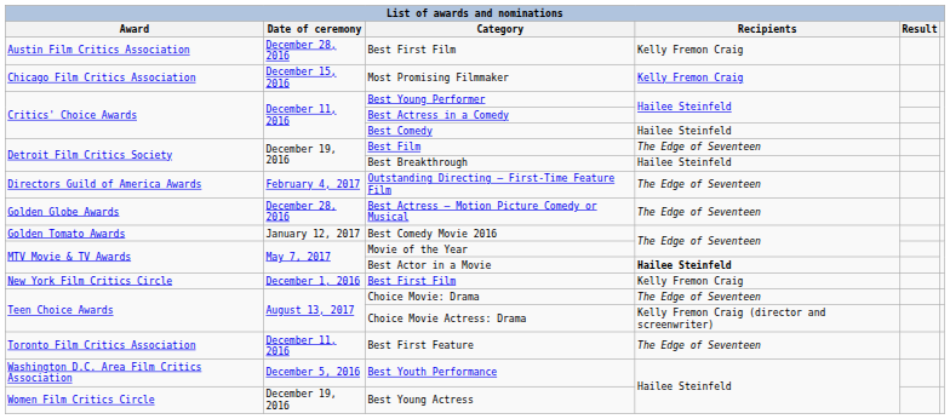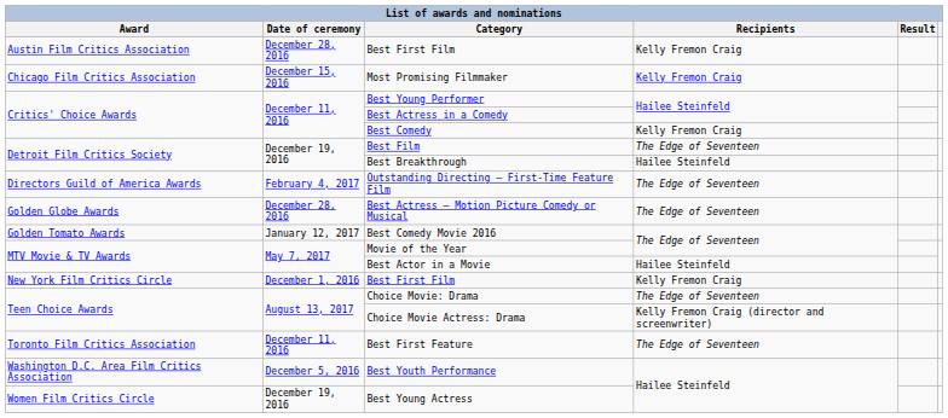 <table class="wikitable sortable">
 <tr style="background:#ccc; text-align:center;">
 <th colspan="6" style="background: LightSteelBlue;">List of awards and nominations</th>
 </tr>
 <tr style="background:#ccc; text-align:center;">
 <th>Award</th>
 <th>Date of ceremony</th>
 <th>Category</th>
 <th>Recipients</th>
 <th>Result</th>
 <th class="unsortable"></th>
 </tr>
 <tr>
 <td><a href='#'>Austin Film Critics Association</a></td>
 <td><a href='#'>December 28, 2016</a></td>
 <td>Best First Film</td>
 <td>Kelly Fremon Craig</td>
 <td></td>
 <td></td>
 </tr>
 <tr>
 <td><a href='#'>Chicago Film Critics Association</a></td>
 <td><a href='#'>December 15, 2016</a></td>
 <td>Most Promising Filmmaker</td>
 <td><a href='#'>Kelly Fremon Craig</a></td>
 <td></td>
 <td></td>
 </tr>
 <tr>
 <td rowspan="3"><a href='#'>Critics' Choice Awards</a></td>
 <td rowspan="3"><a href='#'>December 11, 2016</a></td>
 <td><a href='#'>Best Young Performer</a></td>
 <td rowspan="2"><a href='#'>Hailee Steinfeld</a></td>
 <td></td>
 <td rowspan="3"></td>
 </tr>
 <tr>
 <td><a href='#'>Best Actress in a Comedy</a></td>
 <td></td>
 </tr>
 <tr>
 <td><a href='#'>Best Comedy</a></td>
-<td>Hailee Steinfeld</td>
+<td>Kelly Fremon Craig</td>
 <td></td>
 </tr>
 <tr>
 <td rowspan="2"><a href='#'>Detroit Film Critics Society</a></td>
 <td rowspan="2">December 19, 2016</td>
 <td><a href='#'>Best Film</a></td>
 <td><em>The Edge of Seventeen</em></td>
 <td></td>
 <td rowspan="2"></td>
 </tr>
 <tr>
 <td>Best Breakthrough</td>
 <td>Hailee Steinfeld</td>
 <td></td>
 </tr>
 <tr>
 <td><a href='#'>Directors Guild of America Awards</a></td>
 <td><a href='#'>February 4, 2017</a></td>
 <td><a href='#'>Outstanding Directing – First-Time Feature Film</a></td>
 <td><em>The Edge of Seventeen</em></td>
 <td></td>
 <td></td>
 </tr>
 <tr>
 <td><a href='#'>Golden Globe Awards</a></td>
 <td><a href='#'>December 28, 2016</a></td>
 <td><a href='#'>Best Actress – Motion Picture Comedy or Musical</a></td>
 <td><em>The Edge of Seventeen</em></td>
 <td></td>
 <td></td>
 </tr>
 <tr>
 <td><a href='#'>Golden Tomato Awards</a></td>
 <td>January 12, 2017</td>
 <td>Best Comedy Movie 2016</td>
 <td rowspan="2"><em>The Edge of Seventeen</em></td>
 <td></td>
 <td></td>
 </tr>
 <tr>
 <td rowspan=2><a href='#'>MTV Movie & TV Awards</a></td>
 <td rowspan=2><a href='#'>May 7, 2017</a></td>
 <td>Movie of the Year</td>
 <td></td>
 <td rowspan=2></td>
 </tr>
 <tr>
 <td>Best Actor in a Movie</td>
-<td><strong>Hailee Steinfeld</strong></td>
+<td>Hailee Steinfeld</td>
 <td></td>
 </tr>
 <tr>
 <td><a href='#'>New York Film Critics Circle</a></td>
 <td><a href='#'>December 1, 2016</a></td>
 <td><a href='#'>Best First Film</a></td>
 <td>Kelly Fremon Craig</td>
 <td></td>
 <td></td>
 </tr>
 <tr>
 <td rowspan=2><a href='#'>Teen Choice Awards</a></td>
 <td rowspan=2><a href='#'>August 13, 2017</a></td>
 <td>Choice Movie: Drama</td>
 <td><em>The Edge of Seventeen</em></td>
 <td></td>
 <td></td>
 </tr>
 <tr>
 <td>Choice Movie Actress: Drama</td>
 <td>Kelly Fremon Craig (director and screenwriter)</td>
 <td></td>
 <td></td>
 </tr>
 <tr>
 <td><a href='#'>Toronto Film Critics Association</a></td>
 <td><a href='#'>December 11, 2016</a></td>
 <td>Best First Feature</td>
 <td><em>The Edge of Seventeen</em></td>
 <td></td>
 <td></td>
 </tr>
 <tr>
 <td><a href='#'>Washington D.C. Area Film Critics Association</a></td>
 <td><a href='#'>December 5, 2016</a></td>
 <td><a href='#'>Best Youth Performance</a></td>
 <td rowspan="2">Hailee Steinfeld</td>
 <td></td>
 <td></td>
 </tr>
 <tr>
 <td><a href='#'>Women Film Critics Circle</a></td>
 <td>December 19, 2016</td>
 <td>Best Young Actress</td>
 <td></td>
 <td></td>
 </tr>
 </table>
